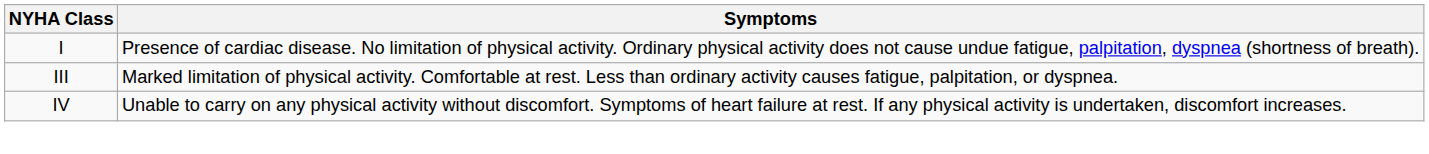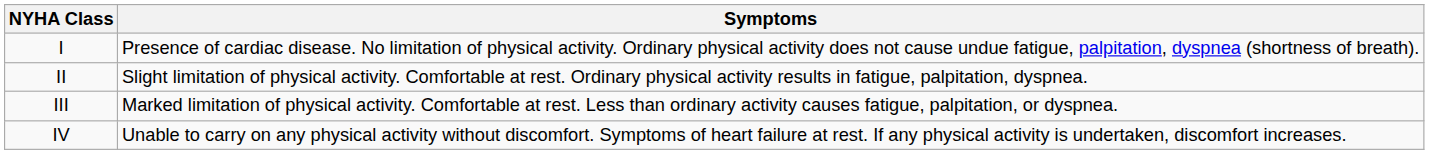 <table class="wikitable">
 <tr>
 <th>NYHA Class</th>
 <th>Symptoms</th>
 </tr>
 <tr>
 <td align="center">I</td>
 <td>Presence of cardiac disease. No limitation of physical activity. Ordinary physical activity does not cause undue fatigue, <a href='#'>palpitation</a>, <a href='#'>dyspnea</a> (shortness of breath).</td>
 </tr>
 <tr>
+<td align="center">II</td>
+<td>Slight limitation of physical activity. Comfortable at rest. Ordinary physical activity results in fatigue, palpitation, dyspnea.</td>
+</tr>
+<tr>
 <td align="center">III</td>
 <td>Marked limitation of physical activity. Comfortable at rest. Less than ordinary activity causes fatigue, palpitation, or dyspnea.</td>
 </tr>
 <tr>
 <td align="center">IV</td>
 <td>Unable to carry on any physical activity without discomfort. Symptoms of heart failure at rest. If any physical activity is undertaken, discomfort increases.</td>
 </tr>
 </table>
